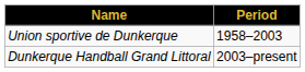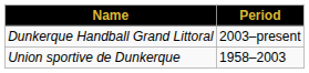 <table class="wikitable" style="text-align: left">
 <tr>
 <th style="color:#DEB935; background:black">Name</th>
 <th style="color:#DEB935; background:black">Period</th>
 </tr>
 <tr>
+<td align=left><em>Dunkerque Handball Grand Littoral</em></td>
+<td>2003–present</td>
+</tr>
+<tr>
 <td align=left><em>Union sportive de Dunkerque</em></td>
 <td>1958–2003</td>
 </tr>
-<tr>
-<td align=left><em>Dunkerque Handball Grand Littoral</em></td>
-<td>2003–present</td>
-</tr>
 </table>
